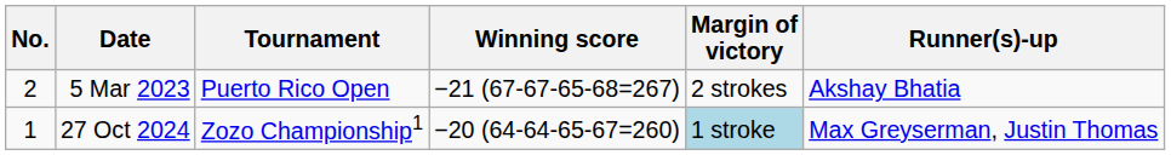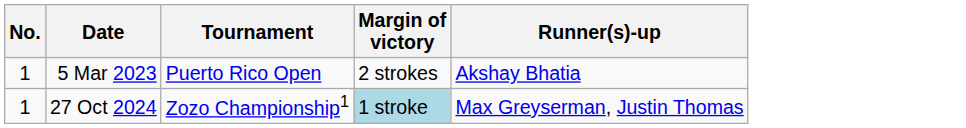 <table class="wikitable" style="font-size:95%;">
 <tr>
 <th>No.</th>
 <th>Date</th>
 <th>Tournament</th>
-<th>Winning score</th>
 <th>Margin of<br>victory</th>
 <th>Runner(s)-up</th>
 </tr>
 <tr>
-<td align=center>2</td>
+<td align=center>1</td>
 <td align=right>5 Mar <a href='#'>2023</a></td>
 <td><a href='#'>Puerto Rico Open</a></td>
-<td>−21 (67-67-65-68=267)</td>
 <td>2 strokes</td>
 <td> <a href='#'>Akshay Bhatia</a></td>
 </tr>
 <tr>
 <td align=center>1</td>
 <td align=right>27 Oct <a href='#'>2024</a></td>
 <td><a href='#'>Zozo Championship</a><sup>1</sup></td>
-<td>−20 (64-64-65-67=260)</td>
 <td style="background: lightblue;">1 stroke</td>
 <td> <a href='#'>Max Greyserman</a>,  <a href='#'>Justin Thomas</a></td>
 </tr>
 </table>
